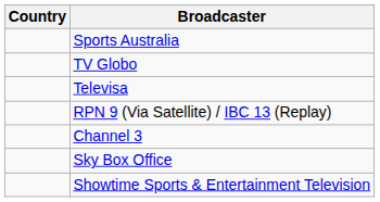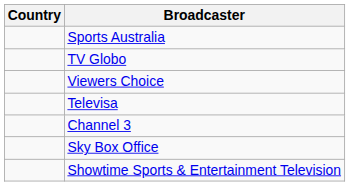 <table class="wikitable">
 <tr>
 <th align=center>Country</th>
 <th align=center>Broadcaster</th>
 </tr>
 <tr>
 <td></td>
 <td><a href='#'>Sports Australia</a></td>
 </tr>
 <tr>
 <td></td>
 <td><a href='#'>TV Globo</a></td>
 </tr>
 <tr>
 <td></td>
-<td><a href='#'>Televisa</a></td>
+<td><a href='#'>Viewers Choice</a></td>
 </tr>
 <tr>
 <td></td>
-<td><a href='#'>RPN 9</a> (Via Satellite) / <a href='#'>IBC 13</a> (Replay)</td>
+<td><a href='#'>Televisa</a></td>
 </tr>
 <tr>
 <td></td>
 <td><a href='#'>Channel 3</a></td>
 </tr>
 <tr>
 <td></td>
 <td><a href='#'>Sky Box Office</a></td>
 </tr>
 <tr>
 <td></td>
 <td><a href='#'>Showtime Sports & Entertainment Television</a></td>
 </tr>
 </table>
